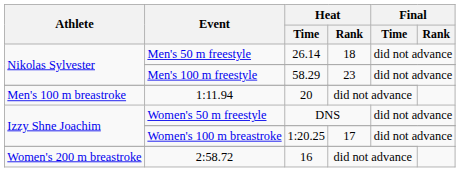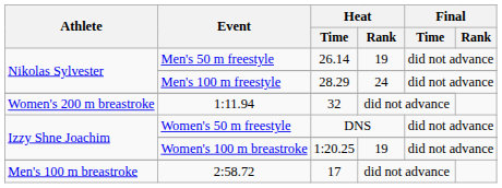 <table class=wikitable style="font-size:90%">
 <tr>
 <th rowspan="2">Athlete</th>
 <th rowspan="2">Event</th>
 <th colspan="2">Heat</th>
 <th colspan="2">Final</th>
 </tr>
 <tr style="font-size:95%">
 <th>Time</th>
 <th>Rank</th>
 <th>Time</th>
 <th>Rank</th>
 </tr>
 <tr align=center>
 <td align=left rowspan="3"><a href='#'>Nikolas Sylvester</a></td>
 <td align=left><a href='#'>Men's 50 m freestyle</a></td>
 <td>26.14</td>
-<td>18</td>
+<td>19</td>
 <td colspan="2">did not advance</td>
 </tr>
 <tr>
 </tr>
 <tr align=center>
 <td align=left><a href='#'>Men's 100 m freestyle</a></td>
-<td>58.29</td>
-<td>23</td>
+<td>28.29</td>
+<td>24</td>
 <td colspan="2">did not advance</td>
 </tr>
 <tr>
 </tr>
 <tr align=center>
-<td align=left><a href='#'>Men's 100 m breastroke</a></td>
+<td align=left><a href='#'>Women's 200 m breastroke</a></td>
 <td>1:11.94</td>
-<td>20</td>
+<td>32</td>
 <td colspan="2">did not advance</td>
 </tr>
 <tr align=center>
 <td align=left rowspan="3"><a href='#'>Izzy Shne Joachim</a></td>
 <td align=left><a href='#'>Women's 50 m freestyle</a></td>
 <td colspan="2">DNS</td>
 <td colspan="2">did not advance</td>
 </tr>
 <tr>
 </tr>
 <tr align=center>
 <td align=left><a href='#'>Women's 100 m breastroke</a></td>
 <td>1:20.25</td>
-<td>17</td>
+<td>19</td>
 <td colspan="2">did not advance</td>
 </tr>
 <tr>
 </tr>
 <tr align=center>
-<td align=left><a href='#'>Women's 200 m breastroke</a></td>
+<td align=left><a href='#'>Men's 100 m breastroke</a></td>
 <td>2:58.72</td>
-<td>16</td>
+<td>17</td>
 <td colspan="2">did not advance</td>
 </tr>
 </table>
